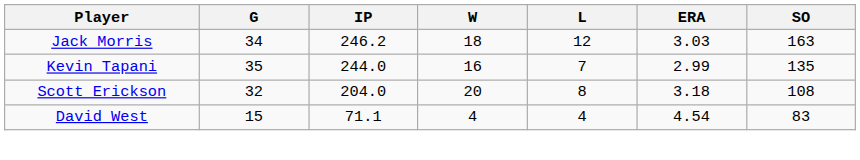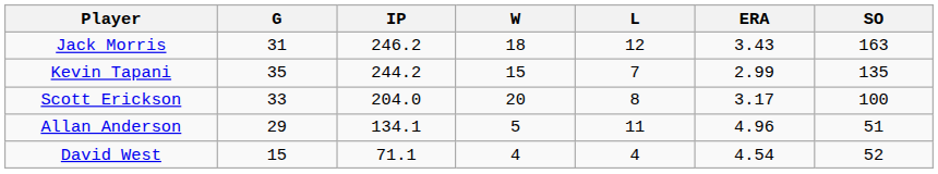 <table class="wikitable sortable">
 <tr>
 <th bgcolor="#DDDDFF" width="16%">Player</th>
 <th bgcolor="#DDDDFF" width="9%">G</th>
 <th bgcolor="#DDDDFF" width="9%">IP</th>
 <th bgcolor="#DDDDFF" width="9%">W</th>
 <th bgcolor="#DDDDFF" width="9%">L</th>
 <th bgcolor="#DDDDFF" width="9%">ERA</th>
 <th bgcolor="#DDDDFF" width="9%">SO</th>
 </tr>
 <tr align="center">
 <td><a href='#'>Jack Morris</a></td>
-<td>34</td>
+<td>31</td>
 <td>246.2</td>
 <td>18</td>
 <td>12</td>
-<td>3.03</td>
+<td>3.43</td>
 <td>163</td>
 </tr>
 <tr align="center">
 <td><a href='#'>Kevin Tapani</a></td>
 <td>35</td>
-<td>244.0</td>
-<td>16</td>
+<td>244.2</td>
+<td>15</td>
 <td>7</td>
 <td>2.99</td>
 <td>135</td>
 </tr>
 <tr align="center">
 <td><a href='#'>Scott Erickson</a></td>
-<td>32</td>
+<td>33</td>
 <td>204.0</td>
 <td>20</td>
 <td>8</td>
-<td>3.18</td>
-<td>108</td>
+<td>3.17</td>
+<td>100</td>
+</tr>
+<tr align="center">
+<td><a href='#'>Allan Anderson</a></td>
+<td>29</td>
+<td>134.1</td>
+<td>5</td>
+<td>11</td>
+<td>4.96</td>
+<td>51</td>
 </tr>
 <tr align="center">
 <td><a href='#'>David West</a></td>
 <td>15</td>
 <td>71.1</td>
 <td>4</td>
 <td>4</td>
 <td>4.54</td>
-<td>83</td>
+<td>52</td>
 </tr>
 </table>
